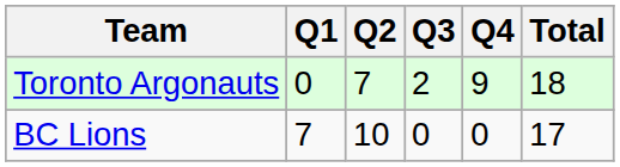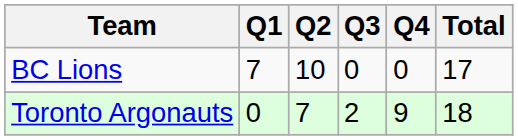 <table class="wikitable">
 <tr>
 <th>Team</th>
 <th>Q1</th>
 <th>Q2</th>
 <th>Q3</th>
 <th>Q4</th>
 <th>Total</th>
 </tr>
+<tr>
+<td><a href='#'>BC Lions</a></td>
+<td>7</td>
+<td>10</td>
+<td>0</td>
+<td>0</td>
+<td>17</td>
+</tr>
 <tr style="background-color:#ddffdd">
 <td><a href='#'>Toronto Argonauts</a></td>
 <td>0</td>
 <td>7</td>
 <td>2</td>
 <td>9</td>
 <td>18</td>
 </tr>
-<tr>
-<td><a href='#'>BC Lions</a></td>
-<td>7</td>
-<td>10</td>
-<td>0</td>
-<td>0</td>
-<td>17</td>
-</tr>
 </table>
